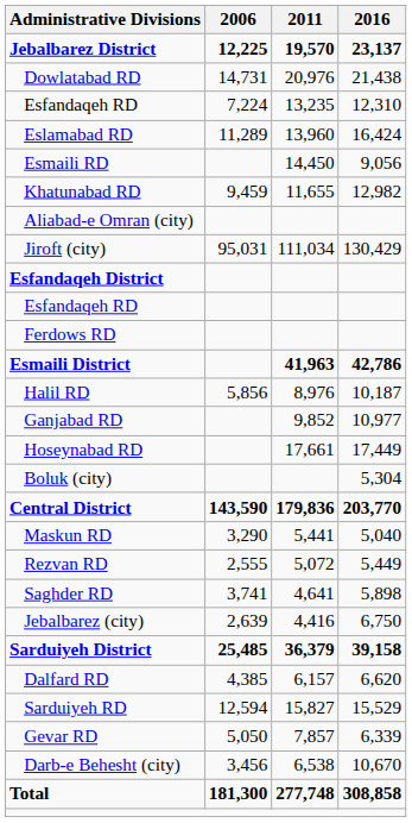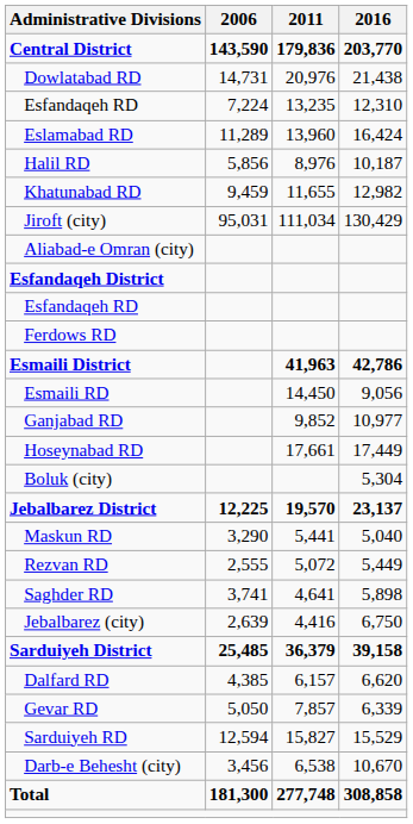 <table class="wikitable">
 <tr>
 <th>Administrative Divisions</th>
 <th>2006</th>
 <th>2011</th>
 <th>2016</th>
 </tr>
 <tr>
-<td><strong><a href='#'>Jebalbarez District</a></strong></td>
-<td style="text-align: right;"><strong>12,225</strong></td>
-<td style="text-align: right;"><strong>19,570</strong></td>
-<td style="text-align: right;"><strong>23,137</strong></td>
+<td><strong><a href='#'>Central District</a></strong></td>
+<td style="text-align: right;"><strong>143,590</strong></td>
+<td style="text-align: right;"><strong>179,836</strong></td>
+<td style="text-align: right;"><strong>203,770</strong></td>
 </tr>
 <tr>
 <td style="padding-left: 1em;"><a href='#'>Dowlatabad RD</a></td>
 <td style="text-align: right;">14,731</td>
 <td style="text-align: right;">20,976</td>
 <td style="text-align: right;">21,438</td>
 </tr>
 <tr>
 <td style="padding-left: 1em;">Esfandaqeh RD</td>
 <td style="text-align: right;">7,224</td>
 <td style="text-align: right;">13,235</td>
 <td style="text-align: right;">12,310</td>
 </tr>
 <tr>
 <td style="padding-left: 1em;"><a href='#'>Eslamabad RD</a></td>
 <td style="text-align: right;">11,289</td>
 <td style="text-align: right;">13,960</td>
 <td style="text-align: right;">16,424</td>
 </tr>
 <tr>
-<td style="padding-left: 1em;"><a href='#'>Esmaili RD</a></td>
-<td style="text-align: right;"></td>
-<td style="text-align: right;">14,450</td>
-<td style="text-align: right;">9,056</td>
+<td style="padding-left: 1em;"><a href='#'>Halil RD</a></td>
+<td style="text-align: right;">5,856</td>
+<td style="text-align: right;">8,976</td>
+<td style="text-align: right;">10,187</td>
 </tr>
 <tr>
 <td style="padding-left: 1em;"><a href='#'>Khatunabad RD</a></td>
 <td style="text-align: right;">9,459</td>
 <td style="text-align: right;">11,655</td>
 <td style="text-align: right;">12,982</td>
 </tr>
 <tr>
+<td style="padding-left: 1em;"><a href='#'>Jiroft</a> (city)</td>
+<td style="text-align: right;">95,031</td>
+<td style="text-align: right;">111,034</td>
+<td style="text-align: right;">130,429</td>
+</tr>
+<tr>
 <td style="padding-left: 1em;"><a href='#'>Aliabad-e Omran</a> (city)</td>
 <td style="text-align: right;"></td>
 <td style="text-align: right;"></td>
 <td style="text-align: right;"></td>
-</tr>
-<tr>
-<td style="padding-left: 1em;"><a href='#'>Jiroft</a> (city)</td>
-<td style="text-align: right;">95,031</td>
-<td style="text-align: right;">111,034</td>
-<td style="text-align: right;">130,429</td>
 </tr>
 <tr>
 <td><strong><a href='#'>Esfandaqeh District</a></strong></td>
 <td style="text-align: right;"></td>
 <td style="text-align: right;"></td>
 <td style="text-align: right;"></td>
 </tr>
 <tr>
 <td style="padding-left: 1em;"><a href='#'>Esfandaqeh RD</a></td>
 <td style="text-align: right;"></td>
 <td style="text-align: right;"></td>
 <td style="text-align: right;"></td>
 </tr>
 <tr>
 <td style="padding-left: 1em;"><a href='#'>Ferdows RD</a></td>
 <td style="text-align: right;"></td>
 <td style="text-align: right;"></td>
 <td style="text-align: right;"></td>
 </tr>
 <tr>
 <td><strong><a href='#'>Esmaili District</a></strong></td>
 <td style="text-align: right;"></td>
 <td style="text-align: right;"><strong>41,963</strong></td>
 <td style="text-align: right;"><strong>42,786</strong></td>
 </tr>
 <tr>
-<td style="padding-left: 1em;"><a href='#'>Halil RD</a></td>
-<td style="text-align: right;">5,856</td>
-<td style="text-align: right;">8,976</td>
-<td style="text-align: right;">10,187</td>
+<td style="padding-left: 1em;"><a href='#'>Esmaili RD</a></td>
+<td style="text-align: right;"></td>
+<td style="text-align: right;">14,450</td>
+<td style="text-align: right;">9,056</td>
 </tr>
 <tr>
 <td style="padding-left: 1em;"><a href='#'>Ganjabad RD</a></td>
 <td style="text-align: right;"></td>
 <td style="text-align: right;">9,852</td>
 <td style="text-align: right;">10,977</td>
 </tr>
 <tr>
 <td style="padding-left: 1em;"><a href='#'>Hoseynabad RD</a></td>
 <td style="text-align: right;"></td>
 <td style="text-align: right;">17,661</td>
 <td style="text-align: right;">17,449</td>
 </tr>
 <tr>
 <td style="padding-left: 1em;"><a href='#'>Boluk</a> (city)</td>
 <td style="text-align: right;"></td>
 <td style="text-align: right;"></td>
 <td style="text-align: right;">5,304</td>
 </tr>
 <tr>
-<td><strong><a href='#'>Central District</a></strong></td>
-<td style="text-align: right;"><strong>143,590</strong></td>
-<td style="text-align: right;"><strong>179,836</strong></td>
-<td style="text-align: right;"><strong>203,770</strong></td>
+<td><strong><a href='#'>Jebalbarez District</a></strong></td>
+<td style="text-align: right;"><strong>12,225</strong></td>
+<td style="text-align: right;"><strong>19,570</strong></td>
+<td style="text-align: right;"><strong>23,137</strong></td>
 </tr>
 <tr>
 <td style="padding-left: 1em;"><a href='#'>Maskun RD</a></td>
 <td style="text-align: right;">3,290</td>
 <td style="text-align: right;">5,441</td>
 <td style="text-align: right;">5,040</td>
 </tr>
 <tr>
 <td style="padding-left: 1em;"><a href='#'>Rezvan RD</a></td>
 <td style="text-align: right;">2,555</td>
 <td style="text-align: right;">5,072</td>
 <td style="text-align: right;">5,449</td>
 </tr>
 <tr>
 <td style="padding-left: 1em;"><a href='#'>Saghder RD</a></td>
 <td style="text-align: right;">3,741</td>
 <td style="text-align: right;">4,641</td>
 <td style="text-align: right;">5,898</td>
 </tr>
 <tr>
 <td style="padding-left: 1em;"><a href='#'>Jebalbarez</a> (city)</td>
 <td style="text-align: right;">2,639</td>
 <td style="text-align: right;">4,416</td>
 <td style="text-align: right;">6,750</td>
 </tr>
 <tr>
 <td><strong><a href='#'>Sarduiyeh District</a></strong></td>
 <td style="text-align: right;"><strong>25,485</strong></td>
 <td style="text-align: right;"><strong>36,379</strong></td>
 <td style="text-align: right;"><strong>39,158</strong></td>
 </tr>
 <tr>
 <td style="padding-left: 1em;"><a href='#'>Dalfard RD</a></td>
 <td style="text-align: right;">4,385</td>
 <td style="text-align: right;">6,157</td>
 <td style="text-align: right;">6,620</td>
 </tr>
 <tr>
+<td style="padding-left: 1em;"><a href='#'>Gevar RD</a></td>
+<td style="text-align: right;">5,050</td>
+<td style="text-align: right;">7,857</td>
+<td style="text-align: right;">6,339</td>
+</tr>
+<tr>
 <td style="padding-left: 1em;"><a href='#'>Sarduiyeh RD</a></td>
 <td style="text-align: right;">12,594</td>
 <td style="text-align: right;">15,827</td>
 <td style="text-align: right;">15,529</td>
-</tr>
-<tr>
-<td style="padding-left: 1em;"><a href='#'>Gevar RD</a></td>
-<td style="text-align: right;">5,050</td>
-<td style="text-align: right;">7,857</td>
-<td style="text-align: right;">6,339</td>
 </tr>
 <tr>
 <td style="padding-left: 1em;"><a href='#'>Darb-e Behesht</a> (city)</td>
 <td style="text-align: right;">3,456</td>
 <td style="text-align: right;">6,538</td>
 <td style="text-align: right;">10,670</td>
 </tr>
 <tr>
 <td><strong>Total</strong></td>
 <td style="text-align: right;"><strong>181,300</strong></td>
 <td style="text-align: right;"><strong>277,748</strong></td>
 <td style="text-align: right;"><strong>308,858</strong></td>
 </tr>
 <tr>
 <td colspan=4></td>
 </tr>
 </table>
